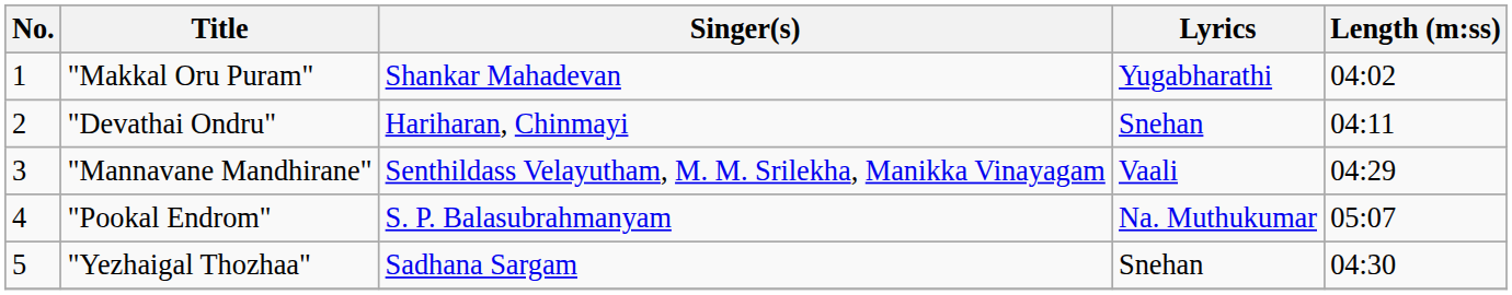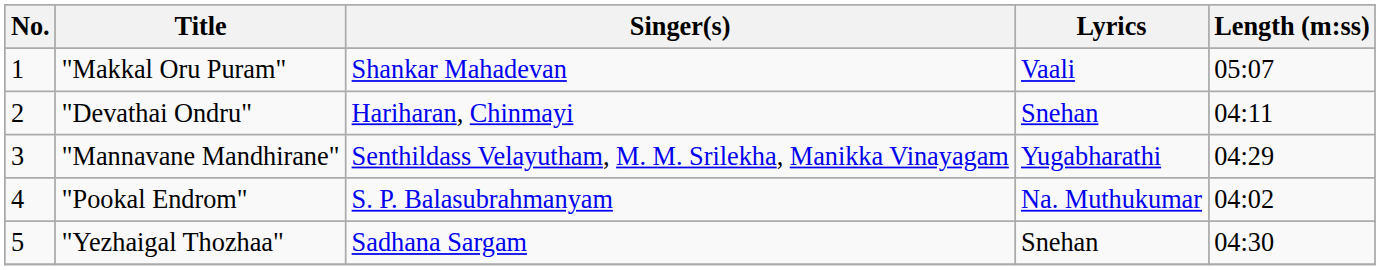 <table class="wikitable" style="font-size:95%;">
 <tr>
 <th>No.</th>
 <th>Title</th>
 <th>Singer(s)</th>
 <th>Lyrics</th>
 <th>Length (m:ss)</th>
 </tr>
 <tr>
 <td>1</td>
 <td>"Makkal Oru Puram"</td>
 <td><a href='#'>Shankar Mahadevan</a></td>
-<td><a href='#'>Yugabharathi</a></td>
-<td>04:02</td>
+<td><a href='#'>Vaali</a></td>
+<td>05:07</td>
 </tr>
 <tr>
 <td>2</td>
 <td>"Devathai Ondru"</td>
 <td><a href='#'>Hariharan</a>, <a href='#'>Chinmayi</a></td>
 <td><a href='#'>Snehan</a></td>
 <td>04:11</td>
 </tr>
 <tr>
 <td>3</td>
 <td>"Mannavane Mandhirane"</td>
 <td><a href='#'>Senthildass Velayutham</a>, <a href='#'>M. M. Srilekha</a>, <a href='#'>Manikka Vinayagam</a></td>
-<td><a href='#'>Vaali</a></td>
+<td><a href='#'>Yugabharathi</a></td>
 <td>04:29</td>
 </tr>
 <tr>
 <td>4</td>
 <td>"Pookal Endrom"</td>
 <td><a href='#'>S. P. Balasubrahmanyam</a></td>
 <td><a href='#'>Na. Muthukumar</a></td>
-<td>05:07</td>
+<td>04:02</td>
 </tr>
 <tr>
 <td>5</td>
 <td>"Yezhaigal Thozhaa"</td>
 <td><a href='#'>Sadhana Sargam</a></td>
 <td>Snehan</td>
 <td>04:30</td>
 </tr>
 <tr>
 </tr>
 </table>
